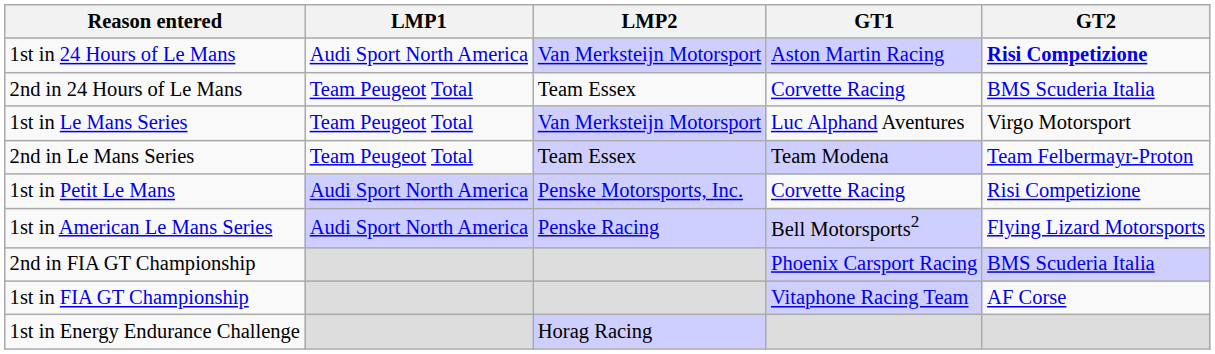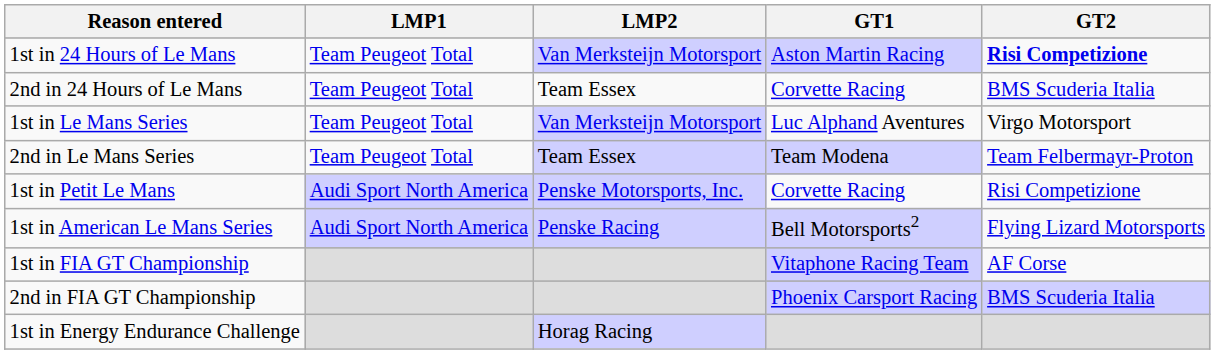 <table class="wikitable" style="font-size: 85%;">
 <tr>
 <th>Reason entered</th>
 <th>LMP1</th>
 <th>LMP2</th>
 <th>GT1</th>
 <th>GT2</th>
 </tr>
 <tr>
 <td>1st in <a href='#'>24 Hours of Le Mans</a></td>
-<td> <a href='#'>Audi Sport North America</a></td>
+<td> <a href='#'>Team Peugeot</a> <a href='#'>Total</a></td>
 <td style="background:#cfcfff;"> <a href='#'>Van Merksteijn Motorsport</a></td>
 <td style="background:#cfcfff;"> <a href='#'>Aston Martin Racing</a></td>
 <td><strong> <a href='#'>Risi Competizione</a></strong></td>
 </tr>
 <tr>
 <td>2nd in 24 Hours of Le Mans</td>
 <td> <a href='#'>Team Peugeot</a> <a href='#'>Total</a></td>
 <td> Team Essex</td>
 <td> <a href='#'>Corvette Racing</a></td>
 <td> <a href='#'>BMS Scuderia Italia</a></td>
 </tr>
 <tr>
 <td>1st in <a href='#'>Le Mans Series</a></td>
 <td> <a href='#'>Team Peugeot</a> <a href='#'>Total</a></td>
 <td style="background:#cfcfff;"> <a href='#'>Van Merksteijn Motorsport</a></td>
 <td> <a href='#'>Luc Alphand</a> Aventures</td>
 <td> Virgo Motorsport</td>
 </tr>
 <tr>
 <td>2nd in Le Mans Series</td>
 <td> <a href='#'>Team Peugeot</a> <a href='#'>Total</a></td>
 <td style="background:#cfcfff;"> Team Essex</td>
 <td style="background:#cfcfff;"> Team Modena</td>
 <td> <a href='#'>Team Felbermayr-Proton</a></td>
 </tr>
 <tr>
 <td>1st in <a href='#'>Petit Le Mans</a></td>
 <td style="background:#cfcfff;"> <a href='#'>Audi Sport North America</a></td>
 <td style="background:#cfcfff;"> <a href='#'>Penske Motorsports, Inc.</a></td>
 <td> <a href='#'>Corvette Racing</a></td>
 <td> <a href='#'>Risi Competizione</a></td>
 </tr>
 <tr>
 <td>1st in <a href='#'>American Le Mans Series</a></td>
 <td style="background:#cfcfff;"> <a href='#'>Audi Sport North America</a></td>
 <td style="background:#cfcfff;"> <a href='#'>Penske Racing</a></td>
 <td style="background:#cfcfff;"> Bell Motorsports<sup>2</sup></td>
 <td> <a href='#'>Flying Lizard Motorsports</a></td>
 </tr>
 <tr>
+<td>1st in <a href='#'>FIA GT Championship</a></td>
+<td style="background:#dddddd;"></td>
+<td style="background:#dddddd;"></td>
+<td style="background:#cfcfff;"> <a href='#'>Vitaphone Racing Team</a></td>
+<td> <a href='#'>AF Corse</a></td>
+</tr>
+<tr>
 <td>2nd in FIA GT Championship</td>
 <td style="background:#dddddd;"></td>
 <td style="background:#dddddd;"></td>
 <td style="background:#cfcfff;"> <a href='#'>Phoenix Carsport Racing</a></td>
 <td style="background:#cfcfff;"> <a href='#'>BMS Scuderia Italia</a></td>
-</tr>
-<tr>
-<td>1st in <a href='#'>FIA GT Championship</a></td>
-<td style="background:#dddddd;"></td>
-<td style="background:#dddddd;"></td>
-<td style="background:#cfcfff;"> <a href='#'>Vitaphone Racing Team</a></td>
-<td> <a href='#'>AF Corse</a></td>
 </tr>
 <tr>
 <td>1st in Energy Endurance Challenge</td>
 <td style="background:#dddddd;"></td>
 <td style="background:#cfcfff;"> Horag Racing</td>
 <td style="background:#dddddd;"></td>
 <td style="background:#dddddd;"></td>
 </tr>
 </table>
